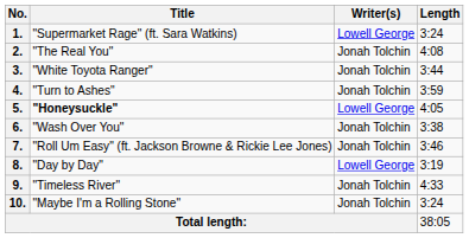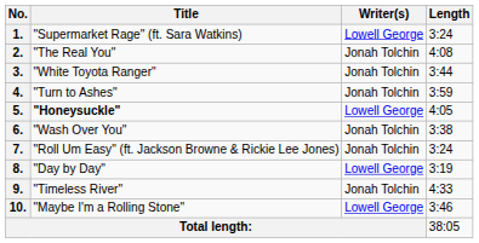 <table class="wikitable">
 <tr>
 <th><abbr>No.</abbr></th>
 <th>Title</th>
 <th>Writer(s)</th>
 <th>Length</th>
 </tr>
 <tr>
 <th>1.</th>
 <td>"Supermarket Rage" (ft. Sara Watkins)</td>
 <td><a href='#'>Lowell George</a></td>
 <td>3:24</td>
 </tr>
 <tr>
 <th>2.</th>
 <td>"The Real You"</td>
 <td>Jonah Tolchin</td>
 <td>4:08</td>
 </tr>
 <tr>
 <th>3.</th>
 <td>"White Toyota Ranger"</td>
 <td>Jonah Tolchin</td>
 <td>3:44</td>
 </tr>
 <tr>
 <th>4.</th>
 <td>"Turn to Ashes"</td>
 <td>Jonah Tolchin</td>
 <td>3:59</td>
 </tr>
 <tr>
 <th>5.</th>
 <td><strong>"Honeysuckle"</strong></td>
 <td><a href='#'>Lowell George</a></td>
 <td>4:05</td>
 </tr>
 <tr>
 <th>6.</th>
 <td>"Wash Over You"</td>
 <td>Jonah Tolchin</td>
 <td>3:38</td>
 </tr>
 <tr>
 <th>7.</th>
 <td>"Roll Um Easy" (ft. Jackson Browne & Rickie Lee Jones)</td>
 <td>Jonah Tolchin</td>
-<td>3:46</td>
+<td>3:24</td>
 </tr>
 <tr>
 <th>8.</th>
 <td>"Day by Day"</td>
 <td><a href='#'>Lowell George</a></td>
 <td>3:19</td>
 </tr>
 <tr>
 <th>9.</th>
 <td>"Timeless River"</td>
 <td>Jonah Tolchin</td>
 <td>4:33</td>
 </tr>
 <tr>
 <th>10.</th>
 <td>"Maybe I'm a Rolling Stone"</td>
-<td>Jonah Tolchin</td>
-<td>3:24</td>
+<td><a href='#'>Lowell George</a></td>
+<td>3:46</td>
 </tr>
 <tr>
 <th colspan="3">Total length:</th>
 <td>38:05</td>
 </tr>
 </table>
